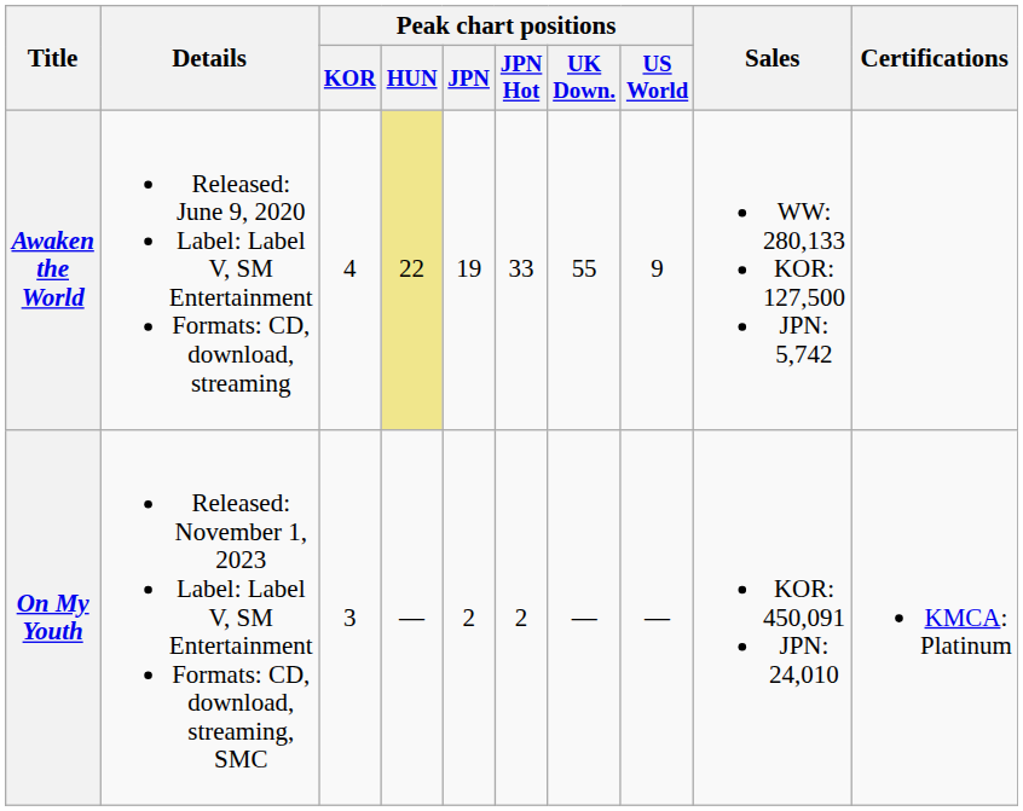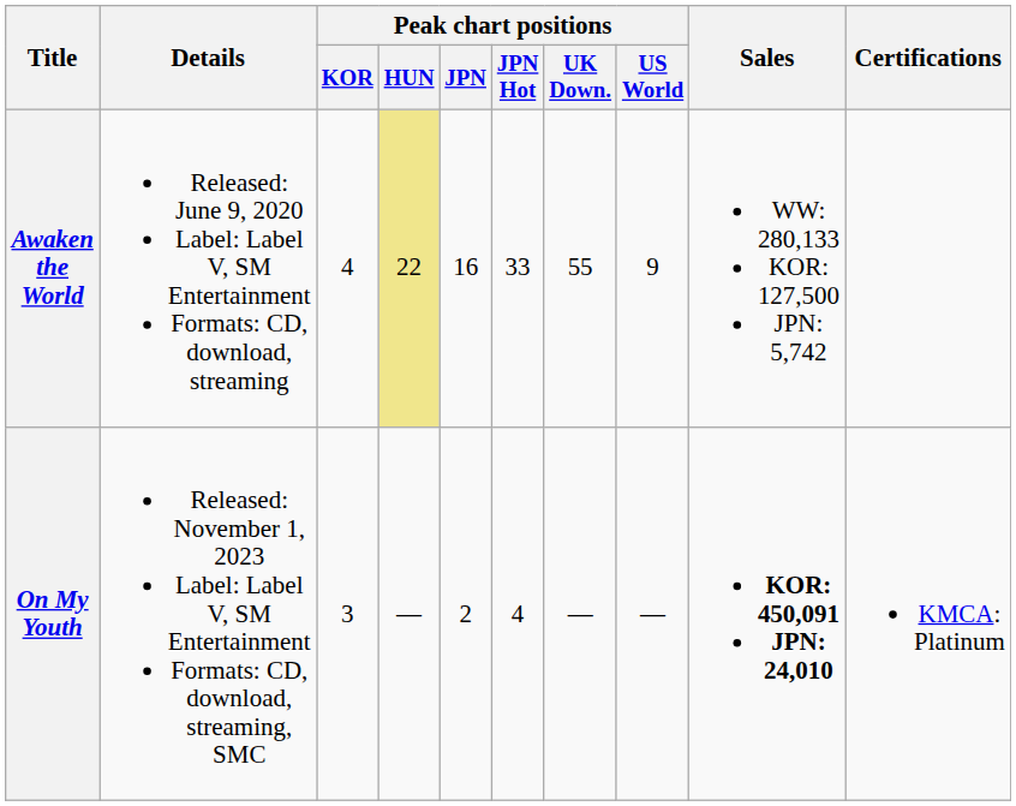 <table class="wikitable plainrowheaders" style="text-align:center">
 <tr>
 <th scope="col" rowspan="2">Title</th>
 <th scope="col" rowspan="2">Details</th>
 <th scope="col" colspan="6">Peak chart positions</th>
 <th scope="col" rowspan="2">Sales</th>
 <th scope="col" rowspan="2">Certifications</th>
 </tr>
 <tr>
 <th scope="col" style="width:3em;font-size:90%"><a href='#'>KOR</a><br></th>
 <th scope="col" style="width:3em;font-size:90%"><a href='#'>HUN</a><br></th>
 <th scope="col" style="width:3em;font-size:90%"><a href='#'>JPN</a><br></th>
 <th scope="col" style="width:3em;font-size:90%"><a href='#'>JPN<br>Hot</a><br></th>
 <th scope="col" style="width:3em;font-size:90%"><a href='#'>UK Down.</a><br></th>
 <th scope="col" style="width:3em;font-size:90%"><a href='#'>US<br>World</a><br></th>
 </tr>
 <tr>
 <th scope="row"><em><a href='#'>Awaken the World</a></em></th>
 <td><br><ul><li>Released: June 9, 2020</li><li>Label: Label V, SM Entertainment</li><li>Formats: CD, download, streaming</li></ul></td>
 <td>4</td>
 <td style="background: khaki;">22</td>
-<td>19</td>
+<td>16</td>
 <td>33</td>
 <td>55</td>
 <td>9</td>
 <td><br><ul><li>WW: 280,133</li><li>KOR: 127,500</li><li>JPN: 5,742</li></ul></td>
 <td></td>
 </tr>
 <tr>
 <th scope="row"><em><a href='#'>On My Youth</a></em></th>
 <td><br><ul><li>Released: November 1, 2023</li><li>Label: Label V, SM Entertainment</li><li>Formats: CD, download, streaming, SMC</li></ul></td>
 <td>3</td>
 <td>—</td>
 <td>2</td>
-<td>2</td>
+<td>4</td>
 <td>—</td>
 <td>—</td>
-<td><br><ul><li>KOR: 450,091</li><li>JPN: 24,010</li></ul></td>
+<td><strong><br><ul><li>KOR: 450,091</li><li>JPN: 24,010</li></ul></strong></td>
 <td><br><ul><li><a href='#'>KMCA</a>: Platinum</li></ul></td>
 </tr>
 </table>
